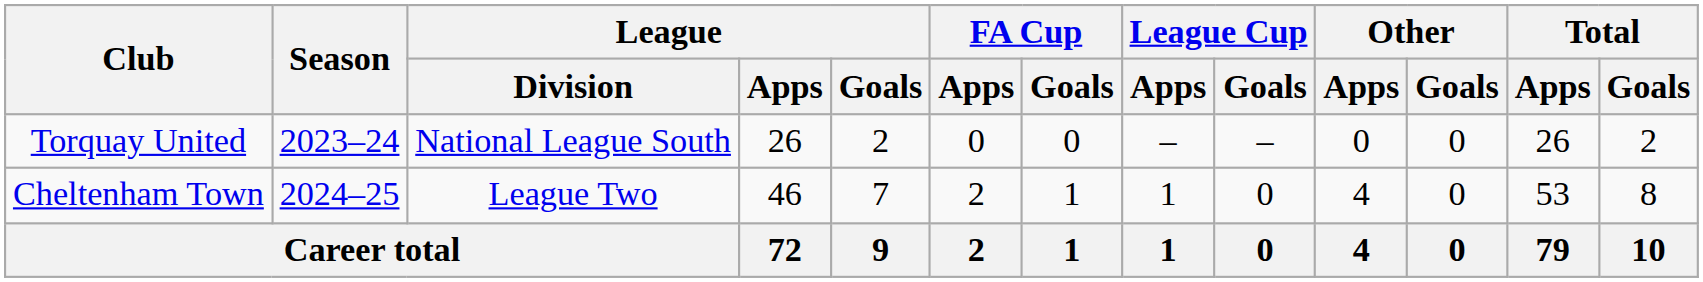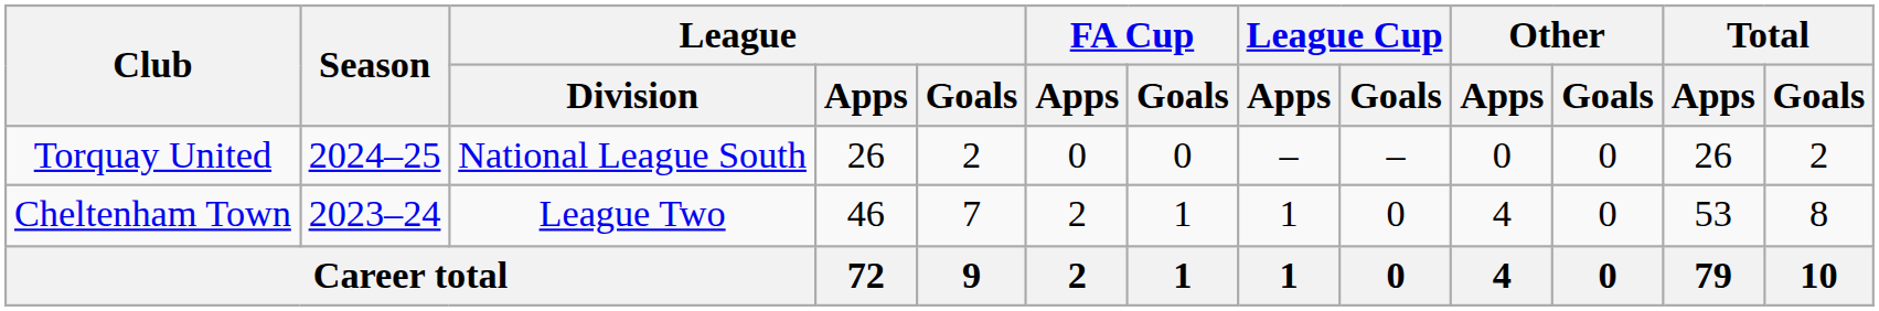 <table class=wikitable style=text-align:center>
 <tr>
 <th rowspan=2>Club</th>
 <th rowspan=2>Season</th>
 <th colspan=3>League</th>
 <th colspan=2><a href='#'>FA Cup</a></th>
 <th colspan=2><a href='#'>League Cup</a></th>
 <th colspan=2>Other</th>
 <th colspan=2>Total</th>
 </tr>
 <tr>
 <th>Division</th>
 <th>Apps</th>
 <th>Goals</th>
 <th>Apps</th>
 <th>Goals</th>
 <th>Apps</th>
 <th>Goals</th>
 <th>Apps</th>
 <th>Goals</th>
 <th>Apps</th>
 <th>Goals</th>
 </tr>
 <tr>
 <td><a href='#'>Torquay United</a></td>
-<td><a href='#'>2023–24</a></td>
+<td><a href='#'>2024–25</a></td>
 <td><a href='#'>National League South</a></td>
 <td>26</td>
 <td>2</td>
 <td>0</td>
 <td>0</td>
 <td>–</td>
 <td>–</td>
 <td>0</td>
 <td>0</td>
 <td>26</td>
 <td>2</td>
 </tr>
 <tr>
 <td><a href='#'>Cheltenham Town</a></td>
-<td><a href='#'>2024–25</a></td>
+<td><a href='#'>2023–24</a></td>
 <td><a href='#'>League Two</a></td>
 <td>46</td>
 <td>7</td>
 <td>2</td>
 <td>1</td>
 <td>1</td>
 <td>0</td>
 <td>4</td>
 <td>0</td>
 <td>53</td>
 <td>8</td>
 </tr>
 <tr>
 <th colspan="3">Career total</th>
 <th>72</th>
 <th>9</th>
 <th>2</th>
 <th>1</th>
 <th>1</th>
 <th>0</th>
 <th>4</th>
 <th>0</th>
 <th>79</th>
 <th>10</th>
 </tr>
 </table>
